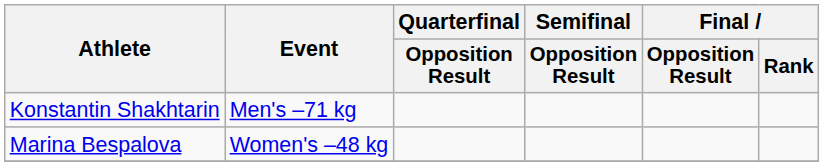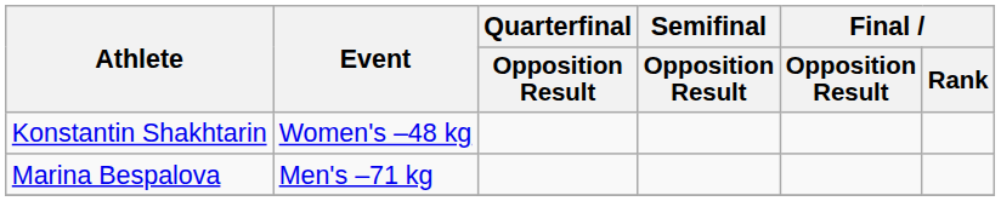 <table class=wikitable style=font-size:90%;text-align:center>
 <tr>
 <th rowspan=2>Athlete</th>
 <th rowspan=2>Event</th>
 <th>Quarterfinal</th>
 <th>Semifinal</th>
 <th colspan=2>Final / </th>
 </tr>
 <tr style=font-size:95%>
 <th>Opposition<br>Result</th>
 <th>Opposition<br>Result</th>
 <th>Opposition<br>Result</th>
 <th>Rank</th>
 </tr>
 <tr>
 <td align=left><a href='#'>Konstantin Shakhtarin</a></td>
-<td align=left><a href='#'>Men's –71 kg</a></td>
+<td align=left><a href='#'>Women's –48 kg</a></td>
 <td></td>
 <td></td>
 <td></td>
 <td></td>
 </tr>
 <tr>
 <td align=left><a href='#'>Marina Bespalova</a></td>
-<td align=left><a href='#'>Women's –48 kg</a></td>
+<td align=left><a href='#'>Men's –71 kg</a></td>
 <td></td>
 <td></td>
 <td></td>
 <td></td>
 </tr>
 <tr>
 </tr>
 </table>
